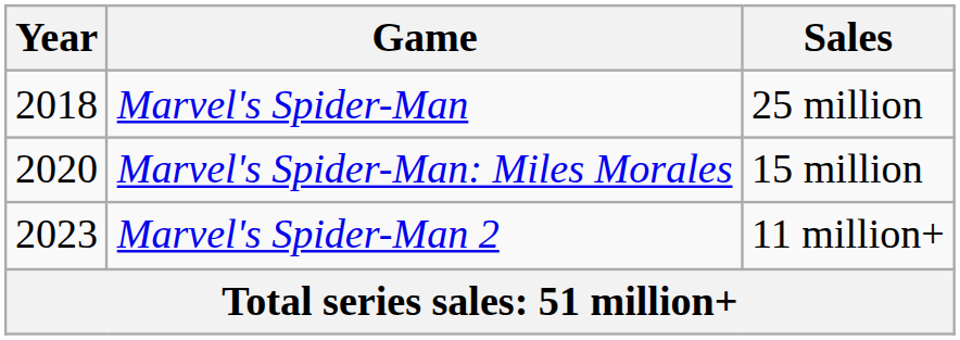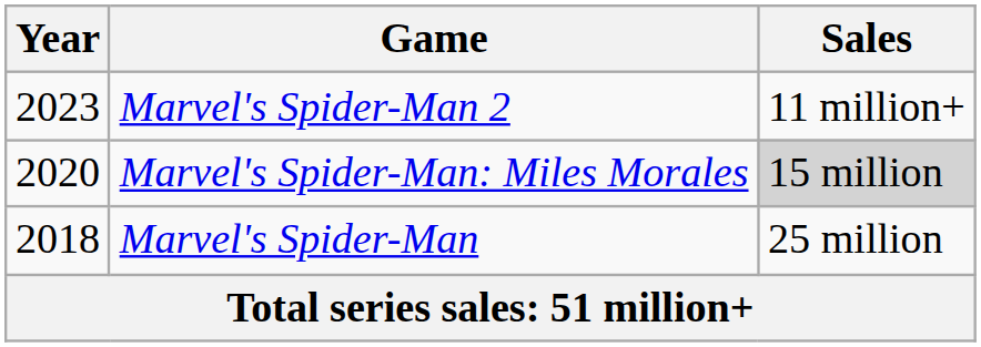 <table class="wikitable">
 <tr>
 <th>Year</th>
 <th>Game</th>
 <th>Sales</th>
 </tr>
 <tr>
+<td>2023</td>
+<td><em><a href='#'>Marvel's Spider-Man 2</a></em></td>
+<td>11 million+</td>
+</tr>
+<tr>
+<td>2020</td>
+<td><em><a href='#'>Marvel's Spider-Man: Miles Morales</a></em></td>
+<td style="background: lightgrey;">15 million</td>
+</tr>
+<tr>
 <td>2018</td>
 <td><em><a href='#'>Marvel's Spider-Man</a></em></td>
 <td>25 million</td>
 </tr>
 <tr>
-<td>2020</td>
-<td><em><a href='#'>Marvel's Spider-Man: Miles Morales</a></em></td>
-<td>15 million</td>
-</tr>
-<tr>
-<td>2023</td>
-<td><em><a href='#'>Marvel's Spider-Man 2</a></em></td>
-<td>11 million+</td>
-</tr>
-<tr>
 <th colspan="3">Total series sales: 51 million+</th>
 </tr>
 </table>
